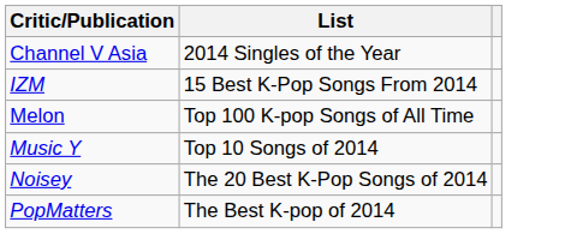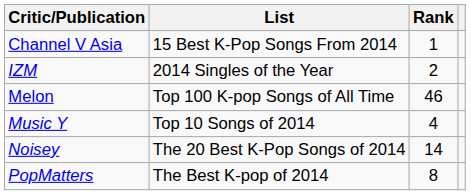 <table class="wikitable plainrowheaders sortable">
 <tr>
 <th>Critic/Publication</th>
 <th>List</th>
+<th>Rank</th>
 <th class="unsortable"></th>
 </tr>
 <tr>
 <td><a href='#'>Channel V Asia</a></td>
-<td>2014 Singles of the Year</td>
+<td>15 Best K-Pop Songs From 2014</td>
+<td style="text-align:center;">1</td>
 <td style="text-align:center;"></td>
 </tr>
 <tr>
 <td><em><a href='#'>IZM</a></em></td>
-<td>15 Best K-Pop Songs From 2014</td>
+<td>2014 Singles of the Year</td>
+<td style="text-align:center;">2</td>
 <td style="text-align:center;"></td>
 </tr>
 <tr>
 <td><a href='#'>Melon</a></td>
 <td>Top 100 K-pop Songs of All Time</td>
+<td style="text-align:center;">46</td>
 <td style="text-align:center;"></td>
 </tr>
 <tr>
 <td><em><a href='#'>Music Y</a></em></td>
 <td>Top 10 Songs of 2014</td>
+<td style="text-align:center;">4</td>
 <td style="text-align:center;"></td>
 </tr>
 <tr>
 <td><em><a href='#'>Noisey</a></em></td>
 <td>The 20 Best K-Pop Songs of 2014</td>
+<td style="text-align:center;">14</td>
 <td style="text-align:center;"></td>
 </tr>
 <tr>
 <td><em><a href='#'>PopMatters</a></em></td>
 <td>The Best K-pop of 2014</td>
+<td style="text-align:center;">8</td>
 <td style="text-align:center;"></td>
 </tr>
 </table>
